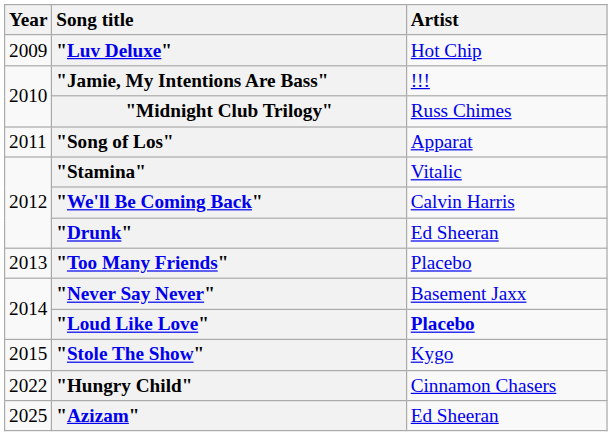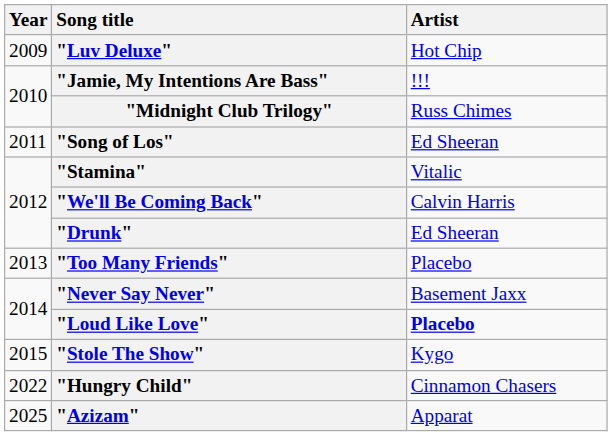 <table class="wikitable plainrowheaders" style="text-align:left;">
 <tr>
 <th style="text-align:left;">Year</th>
 <th style="text-align:left; width:18em;">Song title</th>
 <th style="text-align:left; width:10em;">Artist</th>
 </tr>
 <tr>
 <td>2009</td>
 <th scope="row" style="text-align:left;">"<a href='#'>Luv Deluxe</a>"</th>
 <td style="text-align:left;"><a href='#'>Hot Chip</a></td>
 </tr>
 <tr>
 <td rowspan="2">2010</td>
 <th scope="row" style="text-align:left;">"Jamie, My Intentions Are Bass"</th>
 <td style="text-align:left;"><a href='#'>!!!</a></td>
 </tr>
 <tr>
 <th scope="row">"Midnight Club Trilogy"</th>
 <td style="text-align:left;"><a href='#'>Russ Chimes</a></td>
 </tr>
 <tr>
 <td>2011</td>
 <th scope="row" style="text-align:left;">"Song of Los"</th>
-<td style="text-align:left;"><a href='#'>Apparat</a></td>
+<td style="text-align:left;"><a href='#'>Ed Sheeran</a></td>
 </tr>
 <tr>
 <td rowspan="3">2012</td>
 <th scope="row" style="text-align:left;">"Stamina"</th>
 <td style="text-align:left;"><a href='#'>Vitalic</a></td>
 </tr>
 <tr>
 <th scope="row" style="text-align:left;">"<a href='#'>We'll Be Coming Back</a>"</th>
 <td style="text-align:left;"><a href='#'>Calvin Harris</a></td>
 </tr>
 <tr>
 <th scope="row" style="text-align:left;">"<a href='#'>Drunk</a>"</th>
 <td style="text-align:left;"><a href='#'>Ed Sheeran</a></td>
 </tr>
 <tr>
 <td>2013</td>
 <th scope="row" style="text-align:left;">"<a href='#'>Too Many Friends</a>"</th>
 <td style="text-align:left;"><a href='#'>Placebo</a></td>
 </tr>
 <tr>
 <td rowspan="2">2014</td>
 <th scope="row" style="text-align:left;">"<a href='#'>Never Say Never</a>"</th>
 <td style="text-align:left;"><a href='#'>Basement Jaxx</a></td>
 </tr>
 <tr>
 <th scope="row" style="text-align:left;">"<a href='#'>Loud Like Love</a>"</th>
 <td style="text-align:left;"><strong><a href='#'>Placebo</a></strong></td>
 </tr>
 <tr>
 <td>2015</td>
 <th scope="row" style="text-align:left;">"<a href='#'>Stole The Show</a>"</th>
 <td style="text-align:left;"><a href='#'>Kygo</a></td>
 </tr>
 <tr>
 <td>2022</td>
 <th scope="row" style="text-align:left;">"Hungry Child"</th>
 <td style="text-align:left;"><a href='#'>Cinnamon Chasers</a></td>
 </tr>
 <tr>
 <td>2025</td>
 <th scope="row" style="text-align:left;">"<a href='#'>Azizam</a>"</th>
-<td style="text-align:left;"><a href='#'>Ed Sheeran</a></td>
+<td style="text-align:left;"><a href='#'>Apparat</a></td>
 </tr>
 </table>
